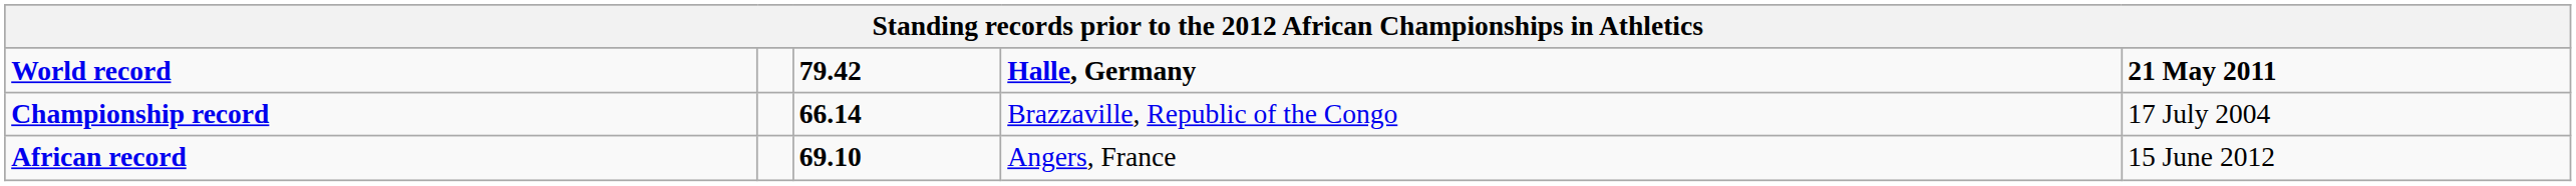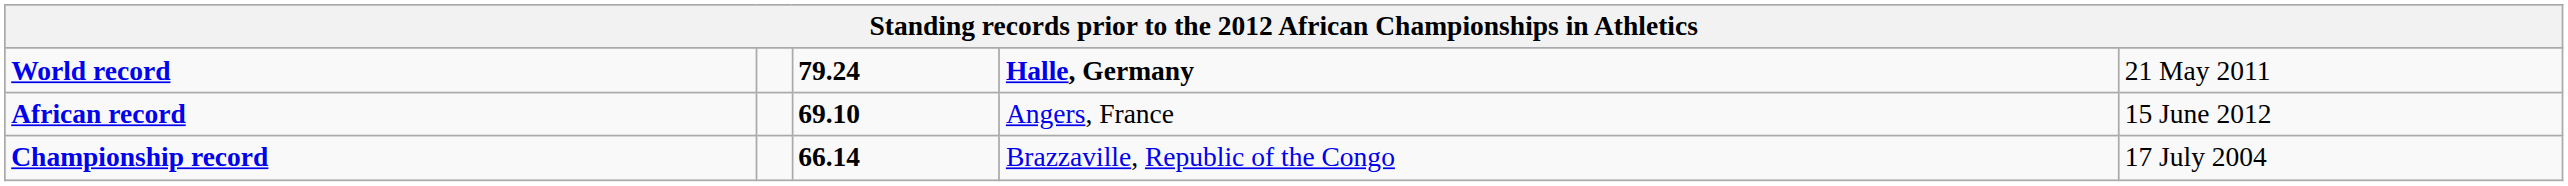 <table class="wikitable" width=75%>
 <tr>
 <th colspan="5">Standing records prior to the 2012 African Championships in Athletics</th>
 </tr>
 <tr>
 <td><strong><a href='#'>World record</a></strong></td>
 <td></td>
-<td><strong>79.42</strong></td>
+<td><strong>79.24</strong></td>
 <td><strong><a href='#'>Halle</a>, Germany</strong></td>
-<td><strong>21 May 2011</strong></td>
+<td>21 May 2011</td>
+</tr>
+<tr>
+<td><strong><a href='#'>African record</a></strong></td>
+<td></td>
+<td><strong>69.10</strong></td>
+<td><a href='#'>Angers</a>, France</td>
+<td>15 June 2012</td>
 </tr>
 <tr>
 <td><strong><a href='#'>Championship record</a></strong></td>
 <td></td>
 <td><strong>66.14</strong></td>
 <td><a href='#'>Brazzaville</a>, <a href='#'>Republic of the Congo</a></td>
 <td>17 July 2004</td>
 </tr>
-<tr>
-<td><strong><a href='#'>African record</a></strong></td>
-<td></td>
-<td><strong>69.10</strong></td>
-<td><a href='#'>Angers</a>, France</td>
-<td>15 June 2012</td>
-</tr>
 </table>
